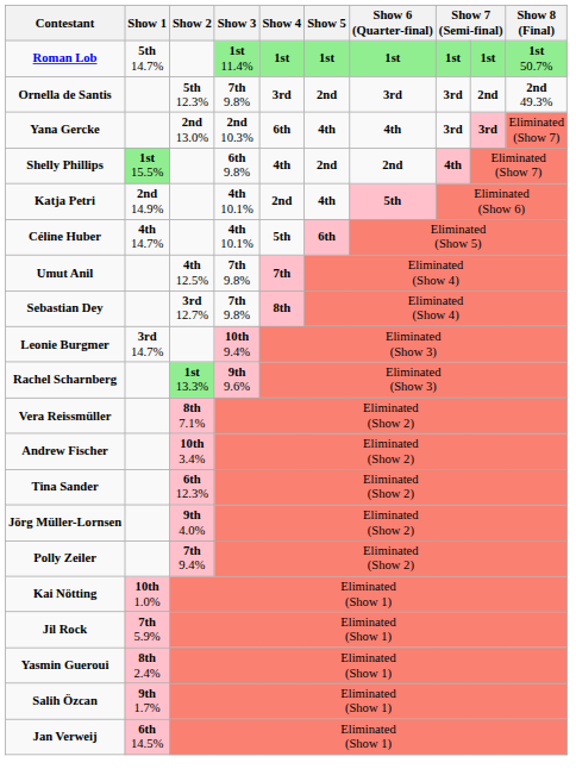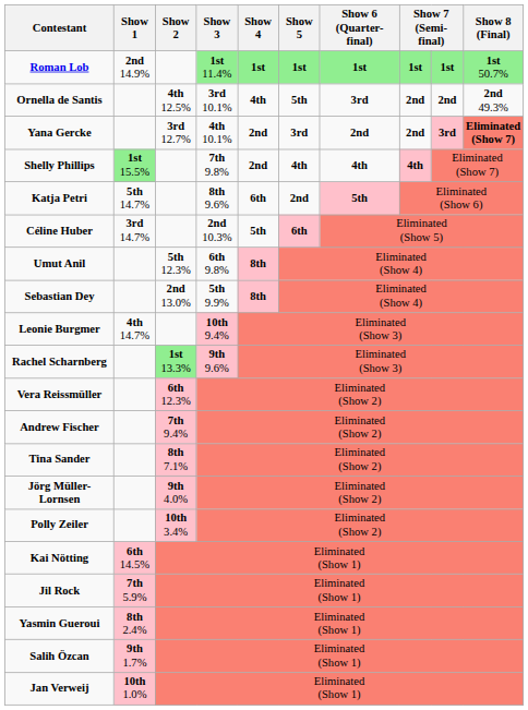 <table class="wikitable" style="text-align:center; font-size:85%">
 <tr>
 <th>Contestant</th>
 <th>Show 1</th>
 <th>Show 2</th>
 <th>Show 3</th>
 <th>Show 4</th>
 <th>Show 5</th>
 <th>Show 6<br>(Quarter-final)</th>
 <th colspan="2">Show 7<br>(Semi-final)</th>
 <th>Show 8<br>(Final)</th>
 </tr>
 <tr>
 <td><strong><a href='#'>Roman Lob</a></strong></td>
-<td><strong>5th</strong><br>14.7%</td>
+<td><strong>2nd</strong><br>14.9%</td>
 <td></td>
 <td style="background:lightgreen"><strong>1st</strong><br>11.4%</td>
 <td style="background:lightgreen"><strong>1st</strong></td>
 <td style="background:lightgreen"><strong>1st</strong></td>
 <td style="background:lightgreen"><strong>1st</strong></td>
 <td style="background:lightgreen"><strong>1st</strong></td>
 <td style="background:lightgreen"><strong>1st</strong></td>
 <td style="background:lightgreen"><strong>1st</strong><br> 50.7%</td>
 </tr>
 <tr>
 <td><strong>Ornella de Santis</strong></td>
 <td></td>
-<td><strong>5th</strong><br>12.3%</td>
-<td><strong>7th</strong> <br> 9.8%</td>
+<td><strong>4th</strong> <br> 12.5%</td>
+<td><strong>3rd</strong><br>10.1%</td>
+<td><strong>4th</strong></td>
+<td><strong>5th</strong></td>
 <td><strong>3rd</strong></td>
 <td><strong>2nd</strong></td>
-<td><strong>3rd</strong></td>
-<td><strong>3rd</strong></td>
 <td><strong>2nd</strong></td>
 <td><strong>2nd</strong><br> 49.3%</td>
 </tr>
 <tr>
 <td><strong>Yana Gercke</strong></td>
 <td></td>
-<td><strong>2nd</strong><br>13.0%</td>
-<td><strong>2nd</strong><br>10.3%</td>
-<td><strong>6th</strong></td>
-<td><strong>4th</strong></td>
-<td><strong>4th</strong></td>
+<td><strong>3rd</strong><br>12.7%</td>
+<td><strong>4th</strong> <br>10.1%</td>
+<td><strong>2nd</strong></td>
 <td><strong>3rd</strong></td>
+<td><strong>2nd</strong></td>
+<td><strong>2nd</strong></td>
 <td style="background:pink"><strong>3rd</strong></td>
-<td style="background:#FA8072" colspan=1>Eliminated<br>(Show 7)</td>
+<td style="background:#FA8072" colspan=1><strong>Eliminated<br>(Show 7)</strong></td>
 </tr>
 <tr>
 <td><strong>Shelly Phillips</strong></td>
 <td style="background:lightgreen"><strong>1st</strong><br>15.5%</td>
 <td></td>
-<td><strong>6th</strong><br>9.8%</td>
+<td><strong>7th</strong> <br> 9.8%</td>
+<td><strong>2nd</strong></td>
 <td><strong>4th</strong></td>
-<td><strong>2nd</strong></td>
-<td><strong>2nd</strong></td>
+<td><strong>4th</strong></td>
 <td style="background:pink"><strong>4th</strong></td>
 <td style="background:#FA8072" colspan=2>Eliminated<br>(Show 7)</td>
 </tr>
 <tr>
 <td><strong>Katja Petri</strong></td>
-<td><strong>2nd</strong><br>14.9%</td>
+<td><strong>5th</strong><br>14.7%</td>
 <td></td>
-<td><strong>4th</strong> <br>10.1%</td>
+<td><strong>8th</strong><br>9.6%</td>
+<td><strong>6th</strong></td>
 <td><strong>2nd</strong></td>
-<td><strong>4th</strong></td>
 <td style="background:pink"><strong>5th</strong></td>
 <td style="background:#FA8072" colspan=3>Eliminated<br>(Show 6)</td>
 </tr>
 <tr>
 <td><strong>Céline Huber</strong></td>
-<td><strong>4th</strong><br>14.7%</td>
+<td><strong>3rd</strong><br>14.7%</td>
 <td></td>
-<td><strong>4th</strong> <br>10.1%</td>
+<td><strong>2nd</strong><br>10.3%</td>
 <td><strong>5th</strong></td>
 <td style="background:pink"><strong>6th</strong></td>
 <td style="background:#FA8072" colspan=4>Eliminated<br>(Show 5)</td>
 </tr>
 <tr>
 <td><strong>Umut Anil</strong></td>
 <td></td>
-<td><strong>4th</strong> <br> 12.5%</td>
-<td><strong>7th</strong> <br> 9.8%</td>
-<td style="background:pink"><strong>7th</strong></td>
+<td><strong>5th</strong><br>12.3%</td>
+<td><strong>6th</strong><br>9.8%</td>
+<td style="background:pink"><strong>8th</strong></td>
 <td style="background:#FA8072" colspan=5>Eliminated<br>(Show 4)</td>
 </tr>
 <tr>
 <td><strong>Sebastian Dey</strong></td>
 <td></td>
-<td><strong>3rd</strong><br>12.7%</td>
-<td><strong>7th</strong> <br> 9.8%</td>
+<td><strong>2nd</strong><br>13.0%</td>
+<td><strong>5th</strong><br>9.9%</td>
 <td style="background:pink"><strong>8th</strong></td>
 <td style="background:#FA8072" colspan=5>Eliminated<br>(Show 4)</td>
 </tr>
 <tr>
 <td><strong>Leonie Burgmer</strong></td>
-<td><strong>3rd</strong><br>14.7%</td>
+<td><strong>4th</strong><br>14.7%</td>
 <td></td>
 <td style="background:pink"><strong>10th</strong><br>9.4%</td>
 <td style="background:#FA8072" colspan=6>Eliminated<br>(Show 3)</td>
 </tr>
 <tr>
 <td><strong>Rachel Scharnberg</strong></td>
 <td></td>
 <td style="background:lightgreen"><strong>1st</strong><br>13.3%</td>
 <td style="background:pink"><strong>9th</strong><br>9.6%</td>
 <td style="background:#FA8072" colspan=6>Eliminated<br>(Show 3)</td>
 </tr>
 <tr>
 <td><strong>Vera Reissmüller</strong></td>
 <td></td>
-<td style="background:pink"><strong>8th</strong><br>7.1%</td>
+<td style="background:pink"><strong>6th</strong><br>12.3%</td>
 <td style="background:#FA8072" colspan=7>Eliminated<br>(Show 2)</td>
 </tr>
 <tr>
 <td><strong>Andrew Fischer</strong></td>
 <td></td>
-<td style="background:pink"><strong>10th</strong><br>3.4%</td>
+<td style="background:pink"><strong>7th</strong><br>9.4%</td>
 <td style="background:#FA8072" colspan=7>Eliminated<br>(Show 2)</td>
 </tr>
 <tr>
 <td><strong>Tina Sander</strong></td>
 <td></td>
-<td style="background:pink"><strong>6th</strong><br>12.3%</td>
+<td style="background:pink"><strong>8th</strong><br>7.1%</td>
 <td style="background:#FA8072" colspan=7>Eliminated<br>(Show 2)</td>
 </tr>
 <tr>
 <td><strong>Jörg Müller-Lornsen</strong></td>
 <td></td>
 <td style="background:pink"><strong>9th</strong><br>4.0%</td>
 <td style="background:#FA8072" colspan=7>Eliminated<br>(Show 2)</td>
 </tr>
 <tr>
 <td><strong>Polly Zeiler</strong></td>
 <td></td>
-<td style="background:pink"><strong>7th</strong><br>9.4%</td>
+<td style="background:pink"><strong>10th</strong><br>3.4%</td>
 <td style="background:#FA8072" colspan=7>Eliminated<br>(Show 2)</td>
 </tr>
 <tr>
 <td><strong>Kai Nötting</strong></td>
-<td style="background:pink"><strong>10th</strong><br>1.0%</td>
+<td style="background:pink"><strong>6th</strong><br>14.5%</td>
 <td style="background:#FA8072" colspan=8>Eliminated<br>(Show 1)</td>
 </tr>
 <tr>
 <td><strong>Jil Rock</strong></td>
 <td style="background:pink"><strong>7th</strong><br>5.9%</td>
 <td style="background:#FA8072" colspan=8>Eliminated<br>(Show 1)</td>
 </tr>
 <tr>
 <td><strong>Yasmin Gueroui</strong></td>
 <td style="background:pink"><strong>8th</strong><br>2.4%</td>
 <td style="background:#FA8072" colspan=8>Eliminated<br>(Show 1)</td>
 </tr>
 <tr>
 <td><strong>Salih Özcan</strong></td>
 <td style="background:pink"><strong>9th</strong><br>1.7%</td>
 <td style="background:#FA8072" colspan=8>Eliminated<br>(Show 1)</td>
 </tr>
 <tr>
 <td><strong>Jan Verweij</strong></td>
-<td style="background:pink"><strong>6th</strong><br>14.5%</td>
+<td style="background:pink"><strong>10th</strong><br>1.0%</td>
 <td style="background:#FA8072" colspan=8>Eliminated<br>(Show 1)</td>
 </tr>
 </table>
